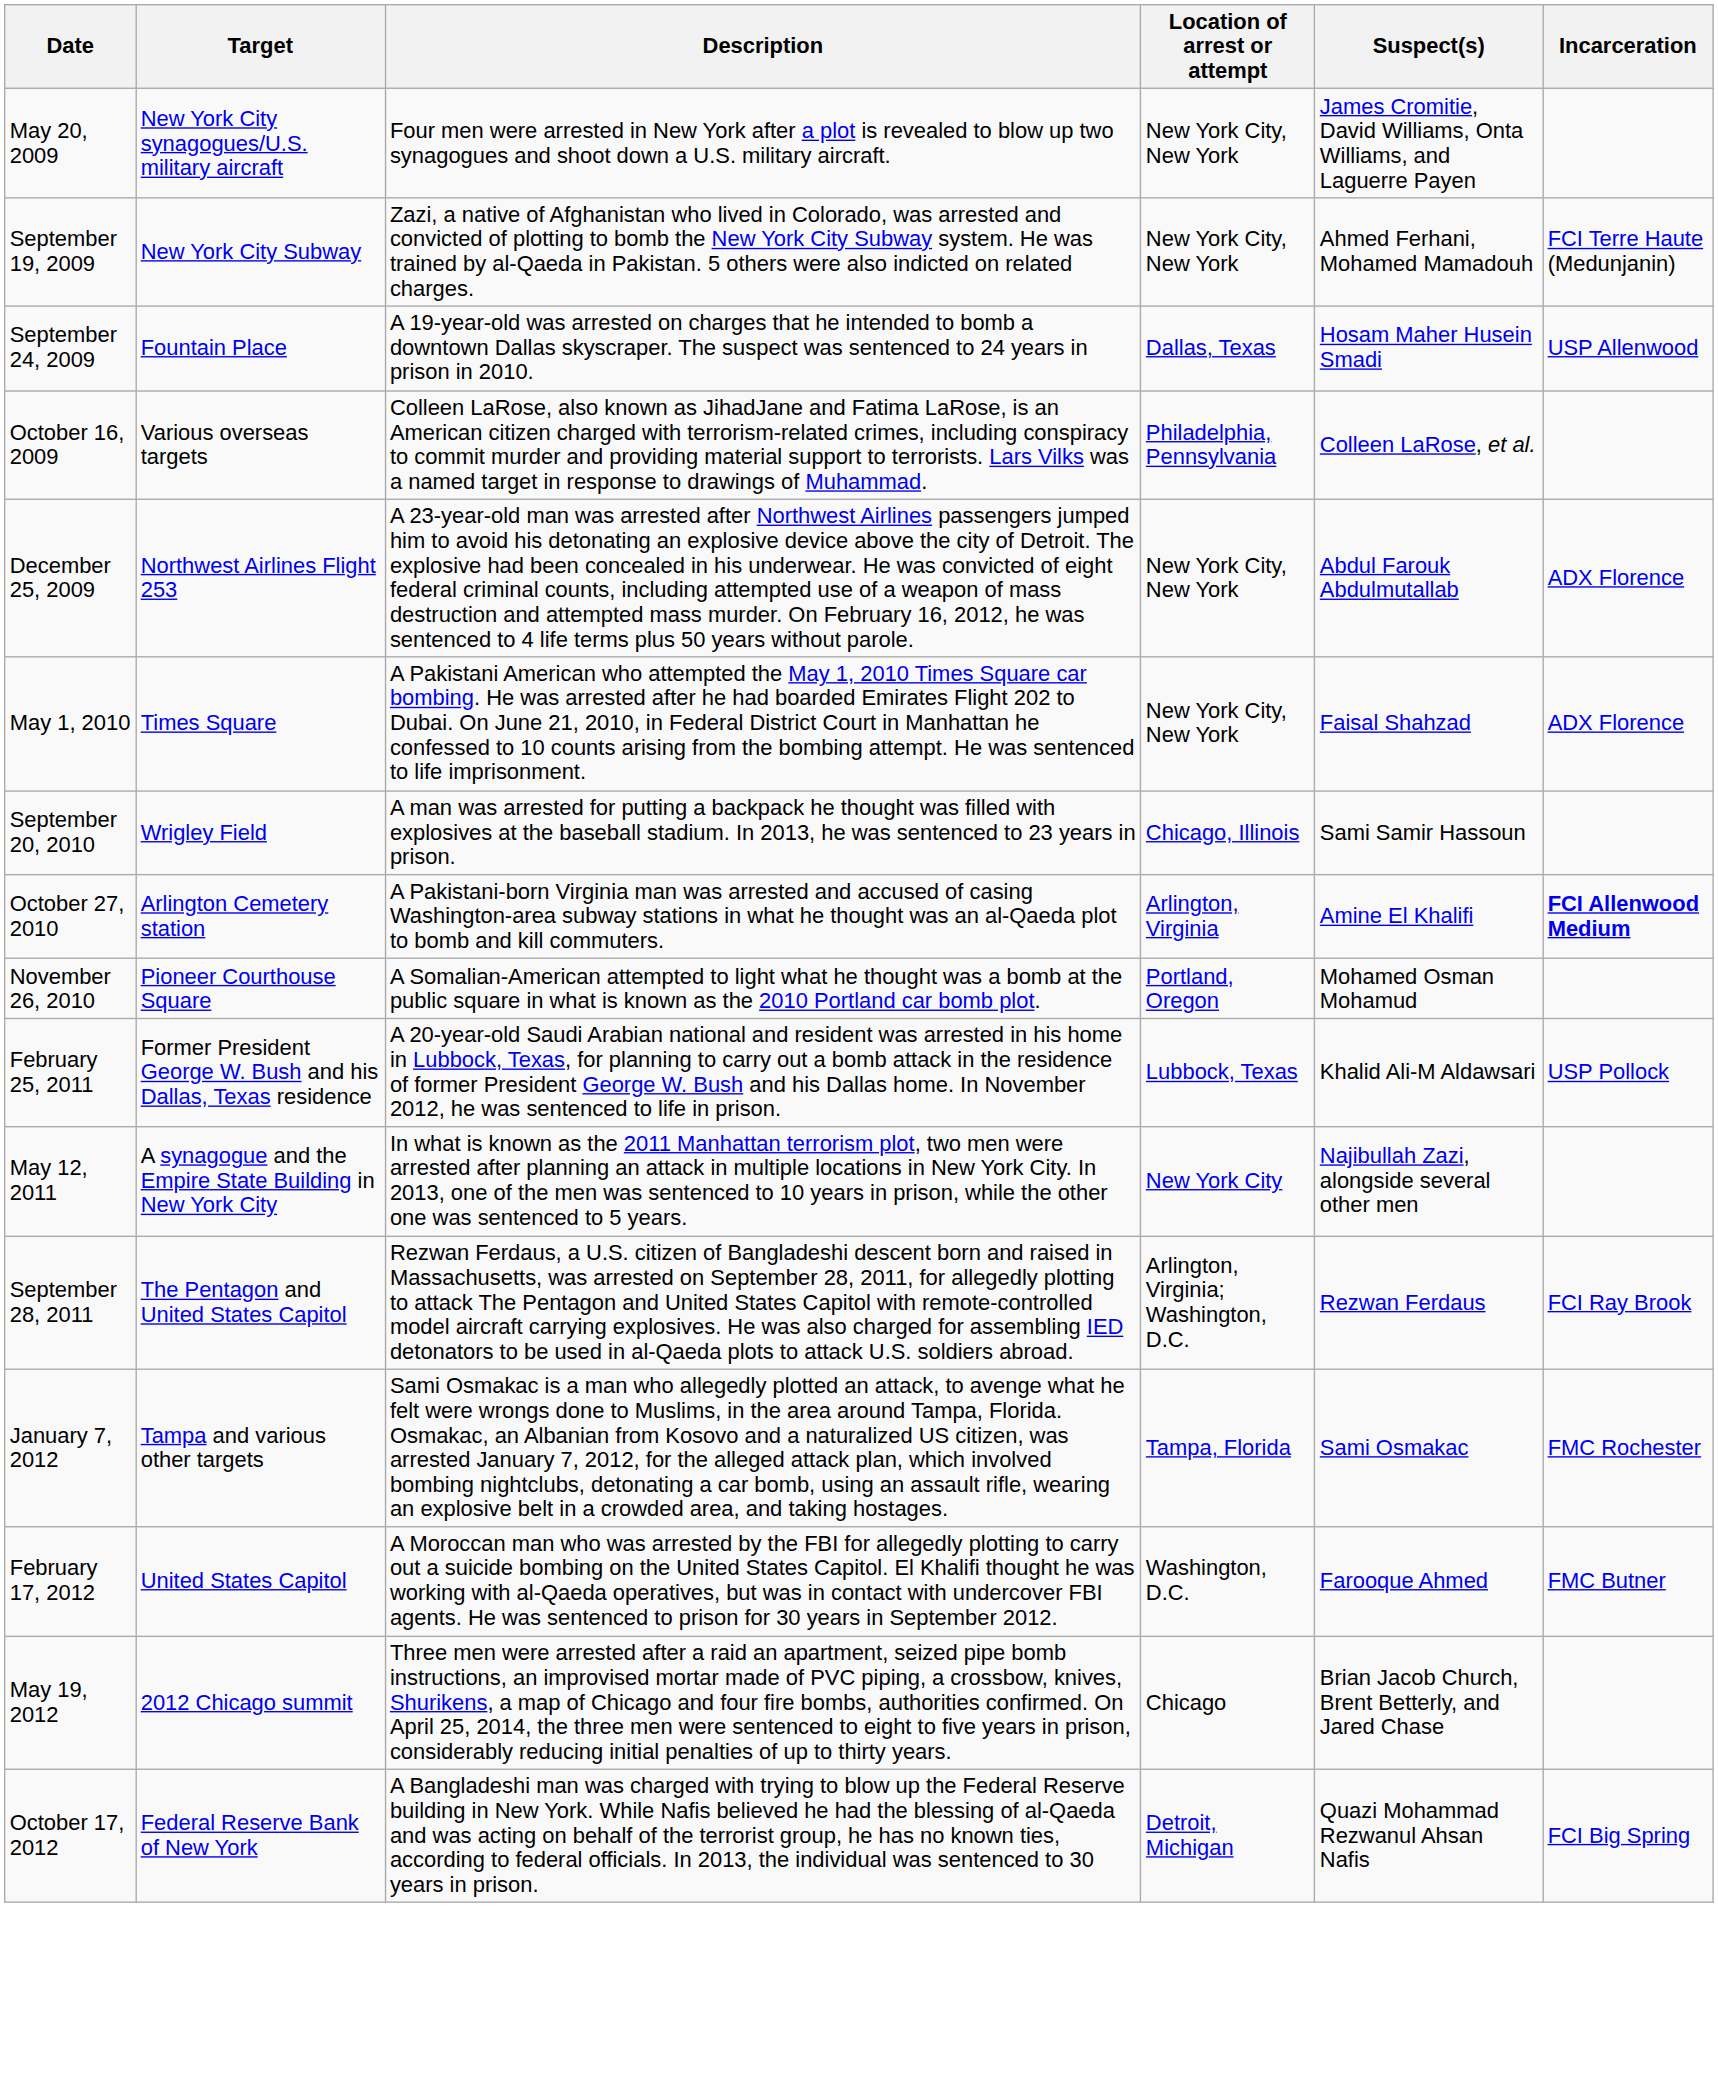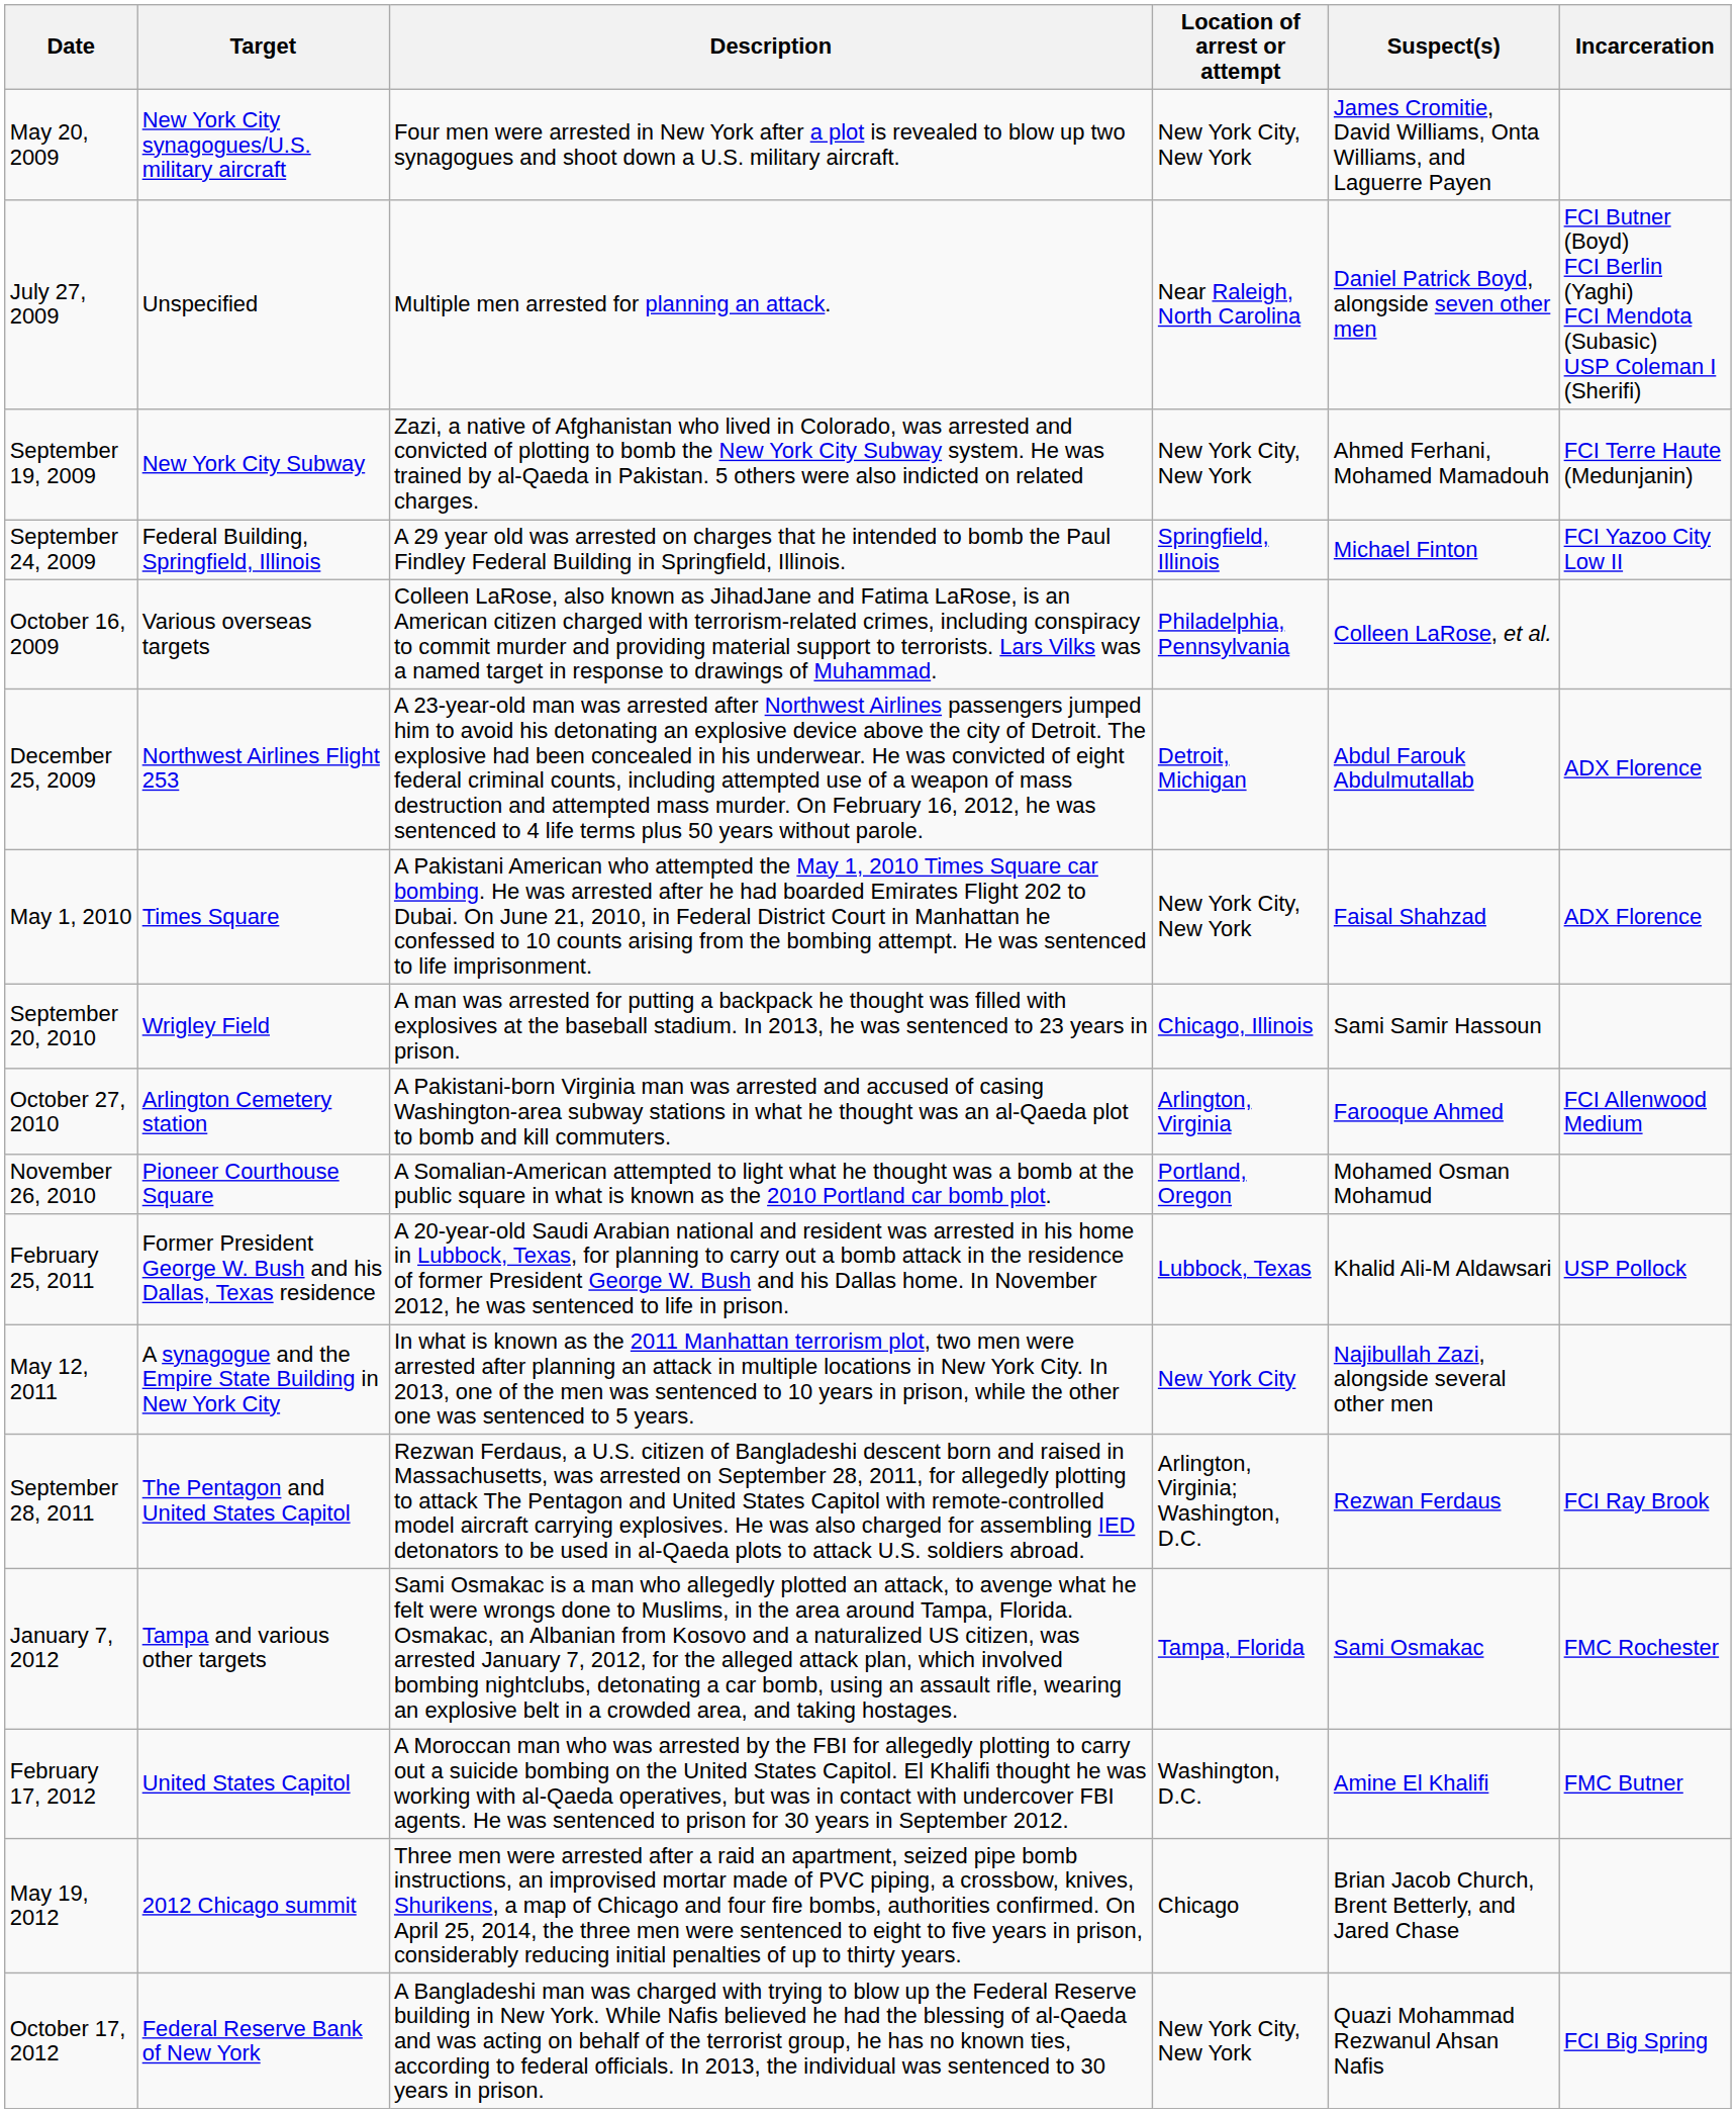 <table class="wikitable">
 <tr>
 <th>Date</th>
 <th>Target</th>
 <th>Description</th>
 <th>Location of arrest or attempt</th>
 <th>Suspect(s)</th>
 <th>Incarceration</th>
 </tr>
 <tr>
 <td>May 20, 2009</td>
 <td><a href='#'>New York City synagogues/U.S. military aircraft</a></td>
 <td>Four men were arrested in New York after <a href='#'>a plot</a> is revealed to blow up two synagogues and shoot down a U.S. military aircraft.</td>
 <td>New York City, New York</td>
 <td><a href='#'>James Cromitie</a>, David Williams, Onta Williams, and Laguerre Payen</td>
 </tr>
 <tr>
+<td>July 27, 2009</td>
+<td>Unspecified</td>
+<td>Multiple men arrested for <a href='#'>planning an attack</a>.</td>
+<td>Near <a href='#'>Raleigh, North Carolina</a></td>
+<td><a href='#'>Daniel Patrick Boyd</a>, alongside <a href='#'>seven other men</a></td>
+<td><a href='#'>FCI Butner</a> (Boyd)<br><a href='#'>FCI Berlin</a> (Yaghi)<br><a href='#'>FCI Mendota</a> (Subasic)<br><a href='#'>USP Coleman I</a> (Sherifi)</td>
+</tr>
+<tr>
 <td>September 19, 2009</td>
 <td><a href='#'>New York City Subway</a></td>
 <td>Zazi, a native of Afghanistan who lived in Colorado, was arrested and convicted of plotting to bomb the <a href='#'>New York City Subway</a> system. He was trained by al-Qaeda in Pakistan. 5 others were also indicted on related charges.</td>
 <td>New York City, New York</td>
 <td>Ahmed Ferhani, Mohamed Mamadouh</td>
 <td><a href='#'>FCI Terre Haute</a> (Medunjanin)</td>
 </tr>
 <tr>
 <td>September 24, 2009</td>
-<td><a href='#'>Fountain Place</a></td>
-<td>A 19-year-old was arrested on charges that he intended to bomb a downtown Dallas skyscraper. The suspect was sentenced to 24 years in prison in 2010.</td>
-<td><a href='#'>Dallas, Texas</a></td>
-<td><a href='#'>Hosam Maher Husein Smadi</a></td>
-<td><a href='#'>USP Allenwood</a></td>
+<td>Federal Building, <a href='#'>Springfield, Illinois</a></td>
+<td>A 29 year old was arrested on charges that he intended to bomb the Paul Findley Federal Building in Springfield, Illinois.</td>
+<td><a href='#'>Springfield, Illinois</a></td>
+<td><a href='#'>Michael Finton</a></td>
+<td><a href='#'>FCI Yazoo City Low II</a></td>
 </tr>
 <tr>
 <td>October 16, 2009</td>
 <td>Various overseas targets</td>
 <td>Colleen LaRose, also known as JihadJane and Fatima LaRose, is an American citizen charged with terrorism-related crimes, including conspiracy to commit murder and providing material support to terrorists. <a href='#'>Lars Vilks</a> was a named target in response to drawings of <a href='#'>Muhammad</a>.</td>
 <td><a href='#'>Philadelphia, Pennsylvania</a></td>
 <td><a href='#'>Colleen LaRose</a>, <em>et al.</em></td>
 </tr>
 <tr>
 <td>December 25, 2009</td>
 <td><a href='#'>Northwest Airlines Flight 253</a></td>
 <td>A 23-year-old man was arrested after <a href='#'>Northwest Airlines</a> passengers jumped him to avoid his detonating an explosive device above the city of Detroit. The explosive had been concealed in his underwear. He was convicted of eight federal criminal counts, including attempted use of a weapon of mass destruction and attempted mass murder. On February 16, 2012, he was sentenced to 4 life terms plus 50 years without parole.</td>
-<td>New York City, New York</td>
+<td><a href='#'>Detroit, Michigan</a></td>
 <td><a href='#'>Abdul Farouk Abdulmutallab</a></td>
 <td><a href='#'>ADX Florence</a></td>
 </tr>
 <tr>
 <td>May 1, 2010</td>
 <td><a href='#'>Times Square</a></td>
 <td>A Pakistani American who attempted the <a href='#'>May 1, 2010 Times Square car bombing</a>. He was arrested after he had boarded Emirates Flight 202 to Dubai. On June 21, 2010, in Federal District Court in Manhattan he confessed to 10 counts arising from the bombing attempt. He was sentenced to life imprisonment.</td>
 <td>New York City, New York</td>
 <td><a href='#'>Faisal Shahzad</a></td>
 <td><a href='#'>ADX Florence</a></td>
 </tr>
 <tr>
 <td>September 20, 2010</td>
 <td><a href='#'>Wrigley Field</a></td>
 <td>A man was arrested for putting a backpack he thought was filled with explosives at the baseball stadium. In 2013, he was sentenced to 23 years in prison.</td>
 <td><a href='#'>Chicago, Illinois</a></td>
 <td>Sami Samir Hassoun</td>
 </tr>
 <tr>
 <td>October 27, 2010</td>
 <td><a href='#'>Arlington Cemetery station</a></td>
 <td>A Pakistani-born Virginia man was arrested and accused of casing Washington-area subway stations in what he thought was an al-Qaeda plot to bomb and kill commuters.</td>
 <td><a href='#'>Arlington, Virginia</a></td>
-<td><a href='#'>Amine El Khalifi</a></td>
-<td><strong><a href='#'>FCI Allenwood Medium</a></strong></td>
+<td><a href='#'>Farooque Ahmed</a></td>
+<td><a href='#'>FCI Allenwood Medium</a></td>
 </tr>
 <tr>
 <td>November 26, 2010</td>
 <td><a href='#'>Pioneer Courthouse Square</a></td>
 <td>A Somalian-American attempted to light what he thought was a bomb at the public square in what is known as the <a href='#'>2010 Portland car bomb plot</a>.</td>
 <td><a href='#'>Portland, Oregon</a></td>
 <td>Mohamed Osman Mohamud</td>
 </tr>
 <tr>
 <td>February 25, 2011</td>
 <td>Former President <a href='#'>George W. Bush</a> and his <a href='#'>Dallas, Texas</a> residence</td>
 <td>A 20-year-old Saudi Arabian national and resident was arrested in his home in <a href='#'>Lubbock, Texas</a>, for planning to carry out a bomb attack in the residence of former President <a href='#'>George W. Bush</a> and his Dallas home. In November 2012, he was sentenced to life in prison.</td>
 <td><a href='#'>Lubbock, Texas</a></td>
 <td>Khalid Ali-M Aldawsari</td>
 <td><a href='#'>USP Pollock</a></td>
 </tr>
 <tr>
 <td>May 12, 2011</td>
 <td>A <a href='#'>synagogue</a> and the <a href='#'>Empire State Building</a> in <a href='#'>New York City</a></td>
 <td>In what is known as the <a href='#'>2011 Manhattan terrorism plot</a>, two men were arrested after planning an attack in multiple locations in New York City. In 2013, one of the men was sentenced to 10 years in prison, while the other one was sentenced to 5 years.</td>
 <td><a href='#'>New York City</a></td>
 <td><a href='#'>Najibullah Zazi</a>, alongside several other men</td>
 </tr>
 <tr>
 <td>September 28, 2011</td>
 <td><a href='#'>The Pentagon</a> and <a href='#'>United States Capitol</a></td>
 <td>Rezwan Ferdaus, a U.S. citizen of Bangladeshi descent born and raised in Massachusetts, was arrested on September 28, 2011, for allegedly plotting to attack The Pentagon and United States Capitol with remote-controlled model aircraft carrying explosives. He was also charged for assembling <a href='#'>IED</a> detonators to be used in al-Qaeda plots to attack U.S. soldiers abroad.</td>
 <td>Arlington, Virginia; Washington, D.C.</td>
 <td><a href='#'>Rezwan Ferdaus</a></td>
 <td><a href='#'>FCI Ray Brook</a></td>
 </tr>
 <tr>
 <td>January 7, 2012</td>
 <td><a href='#'>Tampa</a> and various other targets</td>
 <td>Sami Osmakac is a man who allegedly plotted an attack, to avenge what he felt were wrongs done to Muslims, in the area around Tampa, Florida. Osmakac, an Albanian from Kosovo and a naturalized US citizen, was arrested January 7, 2012, for the alleged attack plan, which involved bombing nightclubs, detonating a car bomb, using an assault rifle, wearing an explosive belt in a crowded area, and taking hostages.</td>
 <td><a href='#'>Tampa, Florida</a></td>
 <td><a href='#'>Sami Osmakac</a></td>
 <td><a href='#'>FMC Rochester</a></td>
 </tr>
 <tr>
 <td>February 17, 2012</td>
 <td><a href='#'>United States Capitol</a></td>
 <td>A Moroccan man who was arrested by the FBI for allegedly plotting to carry out a suicide bombing on the United States Capitol. El Khalifi thought he was working with al-Qaeda operatives, but was in contact with undercover FBI agents. He was sentenced to prison for 30 years in September 2012.</td>
 <td>Washington, D.C.</td>
-<td><a href='#'>Farooque Ahmed</a></td>
+<td><a href='#'>Amine El Khalifi</a></td>
 <td><a href='#'>FMC Butner</a></td>
 </tr>
 <tr>
 <td>May 19, 2012</td>
 <td><a href='#'>2012 Chicago summit</a></td>
 <td>Three men were arrested after a raid an apartment, seized pipe bomb instructions, an improvised mortar made of PVC piping, a crossbow, knives, <a href='#'>Shurikens</a>, a map of Chicago and four fire bombs, authorities confirmed. On April 25, 2014, the three men were sentenced to eight to five years in prison, considerably reducing initial penalties of up to thirty years.</td>
 <td>Chicago</td>
 <td>Brian Jacob Church, Brent Betterly, and Jared Chase</td>
 </tr>
 <tr>
 <td>October 17, 2012</td>
 <td><a href='#'>Federal Reserve Bank of New York</a></td>
 <td>A Bangladeshi man was charged with trying to blow up the Federal Reserve building in New York. While Nafis believed he had the blessing of al-Qaeda and was acting on behalf of the terrorist group, he has no known ties, according to federal officials. In 2013, the individual was sentenced to 30 years in prison.</td>
-<td><a href='#'>Detroit, Michigan</a></td>
+<td>New York City, New York</td>
 <td>Quazi Mohammad Rezwanul Ahsan Nafis</td>
 <td><a href='#'>FCI Big Spring</a></td>
 </tr>
 </table>
